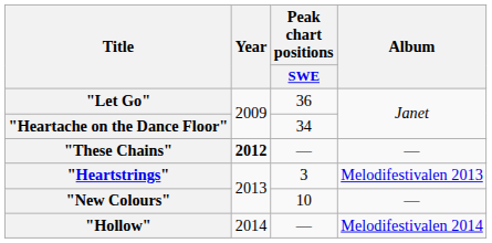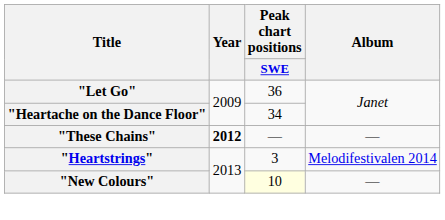 <table class="wikitable plainrowheaders" style="text-align:center;">
 <tr>
 <th scope="col" rowspan="2">Title</th>
 <th scope="col" rowspan="2">Year</th>
 <th scope="col" colspan="1">Peak chart positions</th>
 <th scope="col" rowspan="2">Album</th>
 </tr>
 <tr>
 <th scope="col" style="width:3em;font-size:90%;"><a href='#'>SWE</a></th>
 </tr>
 <tr>
 <th scope="row">"Let Go"</th>
 <td rowspan="2">2009</td>
 <td>36</td>
 <td rowspan="2"><em>Janet</em></td>
 </tr>
 <tr>
 <th scope="row">"Heartache on the Dance Floor"</th>
 <td>34</td>
 </tr>
 <tr>
 <th scope="row">"These Chains"</th>
 <td><strong>2012</strong></td>
 <td>—</td>
 <td>—</td>
 </tr>
 <tr>
 <th scope="row">"<a href='#'>Heartstrings</a>"</th>
 <td rowspan="2">2013</td>
 <td>3</td>
-<td rowspan="1"><a href='#'>Melodifestivalen 2013</a></td>
+<td><a href='#'>Melodifestivalen 2014</a></td>
 </tr>
 <tr>
 <th scope="row">"New Colours"</th>
-<td>10</td>
+<td style="background: lightyellow;">10</td>
 <td>—</td>
 </tr>
-<tr>
-<th scope="row">"Hollow"</th>
-<td>2014</td>
-<td>—</td>
-<td><a href='#'>Melodifestivalen 2014</a></td>
-</tr>
 </table>
